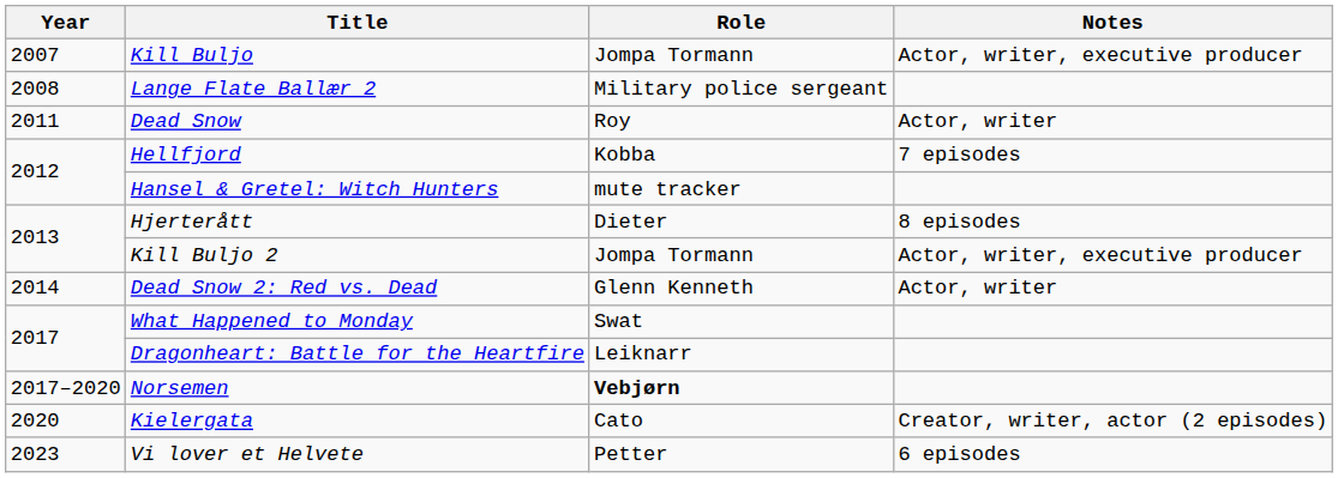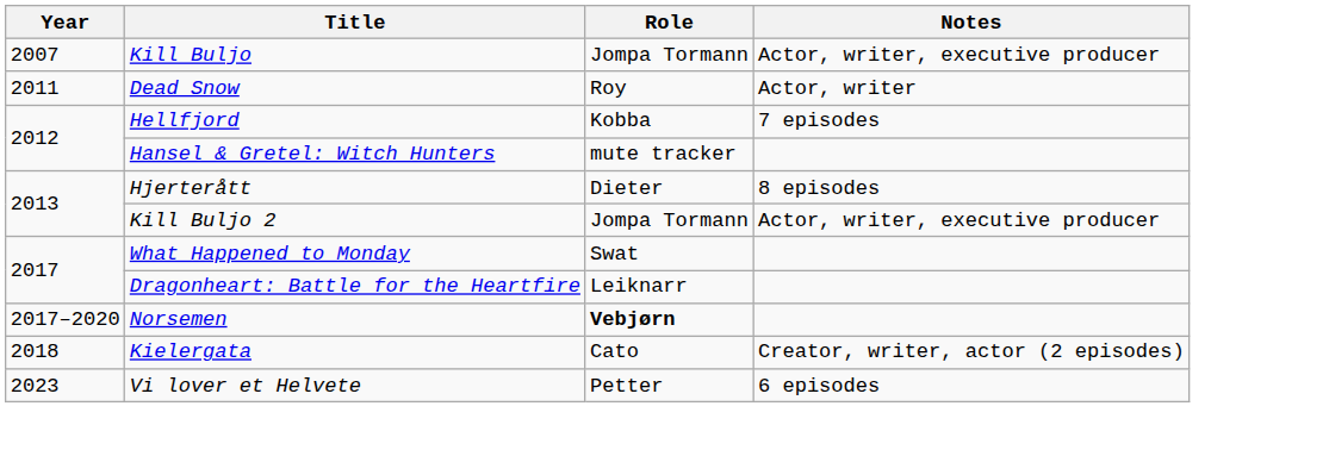 <table class="wikitable sortable">
 <tr>
 <th>Year</th>
 <th>Title</th>
 <th>Role</th>
 <th>Notes</th>
 </tr>
 <tr>
 <td>2007</td>
 <td><em><a href='#'>Kill Buljo</a></em></td>
 <td>Jompa Tormann</td>
 <td>Actor, writer, executive producer</td>
-</tr>
-<tr>
-<td>2008</td>
-<td><em><a href='#'>Lange Flate Ballær 2</a></em></td>
-<td>Military police sergeant</td>
-<td></td>
 </tr>
 <tr>
 <td>2011</td>
 <td><em><a href='#'>Dead Snow</a></em></td>
 <td>Roy</td>
 <td>Actor, writer</td>
 </tr>
 <tr>
 <td rowspan=2>2012</td>
 <td><em><a href='#'>Hellfjord</a></em></td>
 <td>Kobba</td>
 <td>7 episodes</td>
 </tr>
 <tr>
 <td><em><a href='#'>Hansel & Gretel: Witch Hunters</a></em></td>
 <td>mute tracker</td>
 <td></td>
 </tr>
 <tr>
 <td rowspan=2>2013</td>
 <td><em>Hjerterått</em></td>
 <td>Dieter</td>
 <td>8 episodes</td>
 </tr>
 <tr>
 <td><em>Kill Buljo 2</em></td>
 <td>Jompa Tormann</td>
 <td>Actor, writer, executive producer</td>
 </tr>
 <tr>
-<td>2014</td>
-<td><em><a href='#'>Dead Snow 2: Red vs. Dead</a></em></td>
-<td>Glenn Kenneth</td>
-<td>Actor, writer</td>
-</tr>
-<tr>
 <td rowspan=2>2017</td>
 <td><em><a href='#'>What Happened to Monday</a></em></td>
 <td>Swat</td>
 <td></td>
 </tr>
 <tr>
 <td><em><a href='#'>Dragonheart: Battle for the Heartfire</a></em></td>
 <td>Leiknarr</td>
 <td></td>
 </tr>
 <tr>
 <td>2017–2020</td>
 <td><em><a href='#'>Norsemen</a></em></td>
 <td><strong>Vebjørn</strong></td>
 <td></td>
 </tr>
 <tr>
-<td>2020</td>
+<td>2018</td>
 <td><em><a href='#'>Kielergata</a></em></td>
 <td>Cato</td>
 <td>Creator, writer, actor (2 episodes)</td>
 </tr>
 <tr>
 <td>2023</td>
 <td><em>Vi lover et Helvete</em></td>
 <td>Petter</td>
 <td>6 episodes</td>
 </tr>
 </table>
